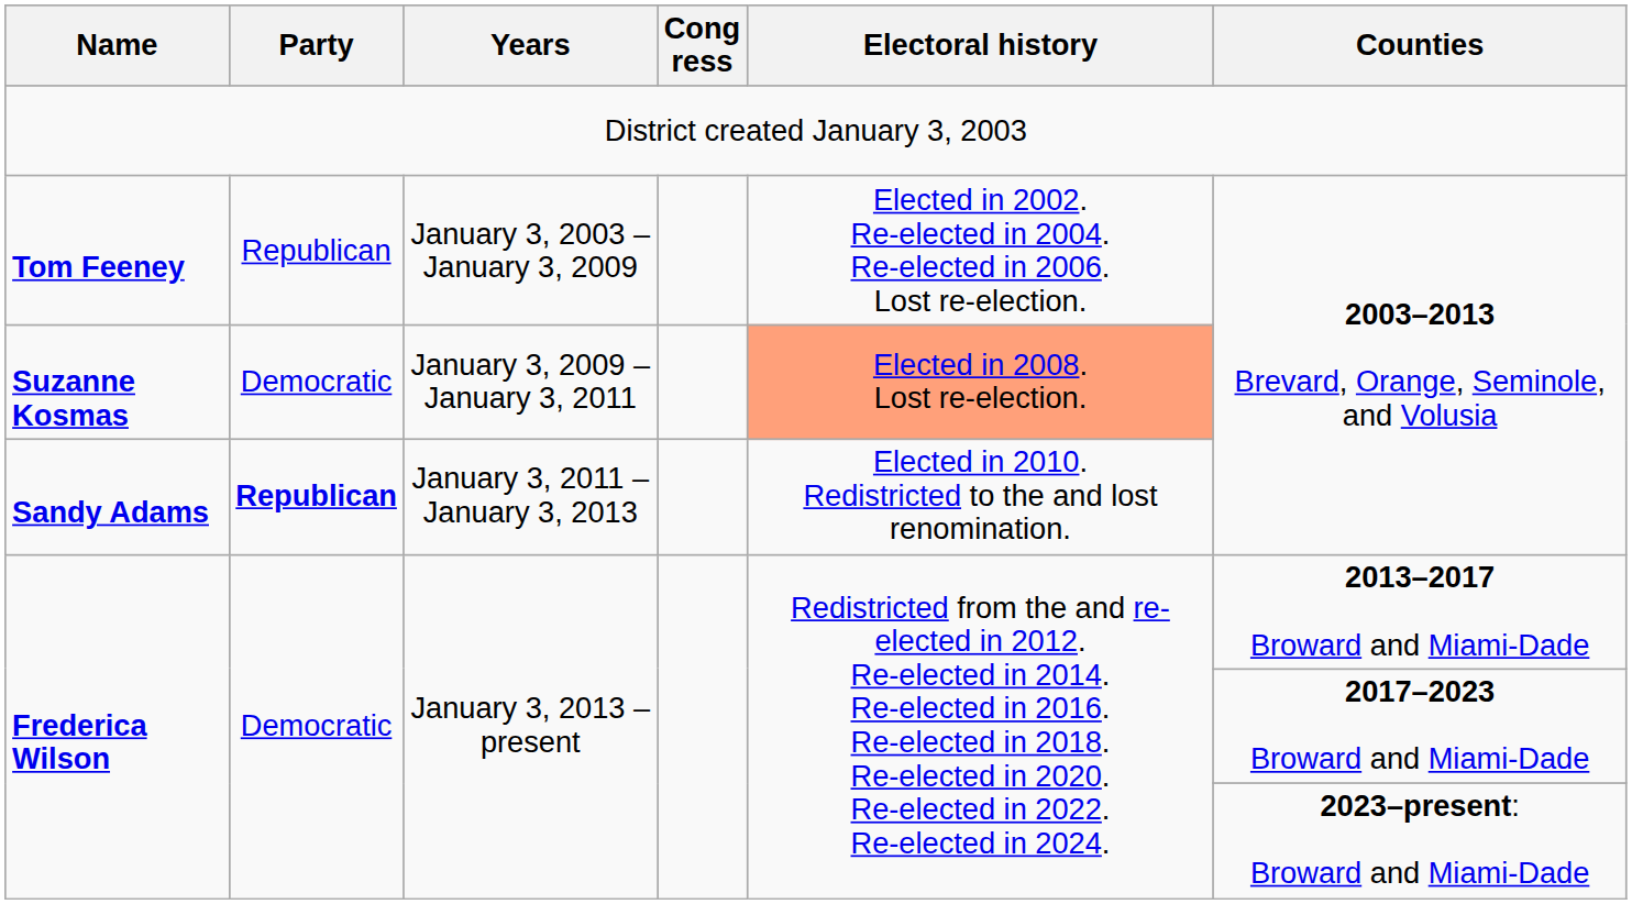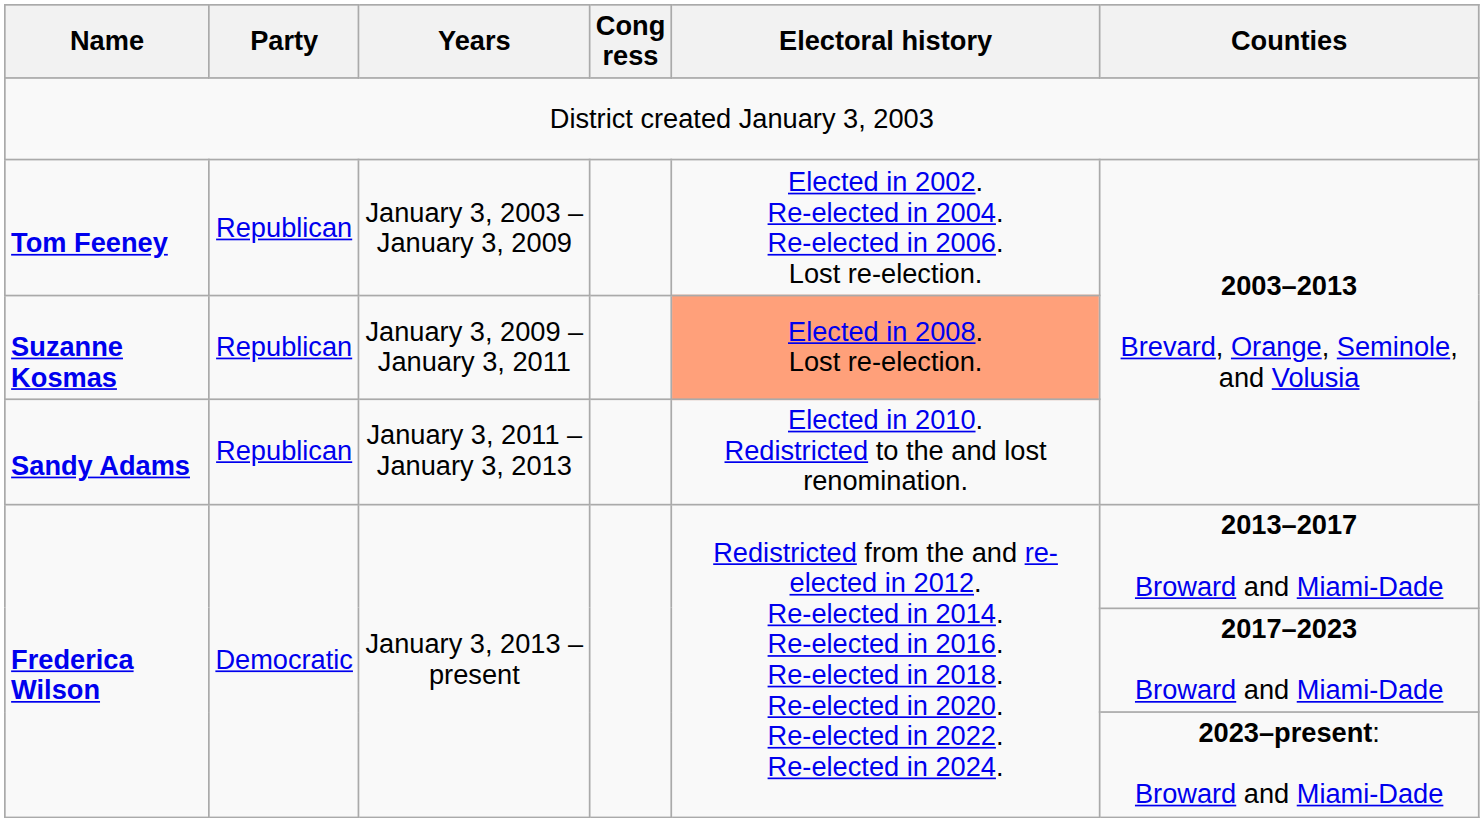 <table class=wikitable style="text-align:center">
 <tr>
 <th>Name</th>
 <th>Party</th>
 <th>Years</th>
 <th>Cong<br>ress</th>
 <th>Electoral history</th>
 <th>Counties</th>
 </tr>
 <tr style="height:3em">
 <td colspan=6>District created January 3, 2003</td>
 </tr>
 <tr style="height:3em">
 <td align=left><br><strong><a href='#'>Tom Feeney</a></strong><br></td>
 <td><a href='#'>Republican</a></td>
 <td nowrap>January 3, 2003 –<br>January 3, 2009</td>
 <td></td>
 <td><a href='#'>Elected in 2002</a>.<br><a href='#'>Re-elected in 2004</a>.<br><a href='#'>Re-elected in 2006</a>.<br>Lost re-election.</td>
 <td rowspan=3><strong>2003–2013</strong><br><br><a href='#'>Brevard</a>, <a href='#'>Orange</a>, <a href='#'>Seminole</a>, and <a href='#'>Volusia</a></td>
 </tr>
 <tr style="height:3em">
 <td align=left><br><strong><a href='#'>Suzanne Kosmas</a></strong><br></td>
-<td><a href='#'>Democratic</a></td>
+<td><a href='#'>Republican</a></td>
 <td nowrap>January 3, 2009 –<br>January 3, 2011</td>
 <td></td>
 <td style="background: lightsalmon;"><a href='#'>Elected in 2008</a>.<br>Lost re-election.</td>
 </tr>
 <tr style="height:3em">
 <td align=left><br><strong><a href='#'>Sandy Adams</a></strong><br></td>
-<td><strong><a href='#'>Republican</a></strong></td>
+<td><a href='#'>Republican</a></td>
 <td nowrap>January 3, 2011 –<br>January 3, 2013</td>
 <td></td>
 <td><a href='#'>Elected in 2010</a>.<br><a href='#'>Redistricted</a> to the  and lost renomination.</td>
 </tr>
 <tr style="height:3em">
 <td rowspan=3 align=left><br><strong><a href='#'>Frederica Wilson</a></strong><br></td>
 <td rowspan=3 ><a href='#'>Democratic</a></td>
 <td rowspan=3 nowrap>January 3, 2013 –<br>present</td>
 <td rowspan=3></td>
 <td rowspan=3><a href='#'>Redistricted</a> from the  and <a href='#'>re-elected in 2012</a>.<br><a href='#'>Re-elected in 2014</a>.<br><a href='#'>Re-elected in 2016</a>.<br><a href='#'>Re-elected in 2018</a>.<br><a href='#'>Re-elected in 2020</a>.<br><a href='#'>Re-elected in 2022</a>.<br><a href='#'>Re-elected in 2024</a>.</td>
 <td><strong>2013–2017</strong><br><br><a href='#'>Broward</a> and <a href='#'>Miami-Dade</a></td>
 </tr>
 <tr style="height:3em">
 <td><strong>2017–2023</strong><br><br><a href='#'>Broward</a> and <a href='#'>Miami-Dade</a></td>
 </tr>
 <tr style="height:3em">
 <td><strong>2023–present</strong>:<br><br><a href='#'>Broward</a> and <a href='#'>Miami-Dade</a></td>
 </tr>
 </table>
